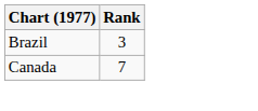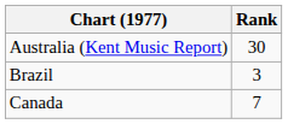 <table class="wikitable sortable">
 <tr>
 <th scope="col">Chart (1977)</th>
 <th scope="col">Rank</th>
+</tr>
+<tr>
+<td>Australia (<a href='#'>Kent Music Report</a>)</td>
+<td style="text-align:center;">30</td>
 </tr>
 <tr>
 <td>Brazil</td>
 <td style="text-align:center;">3</td>
 </tr>
 <tr>
 <td>Canada</td>
 <td style="text-align:center;">7</td>
 </tr>
 </table>
